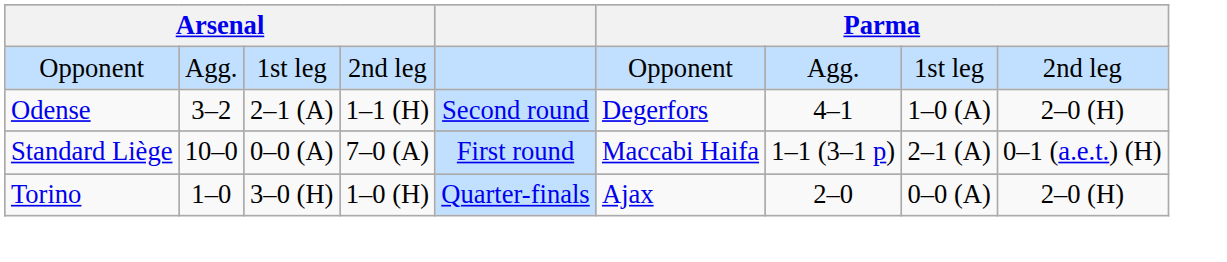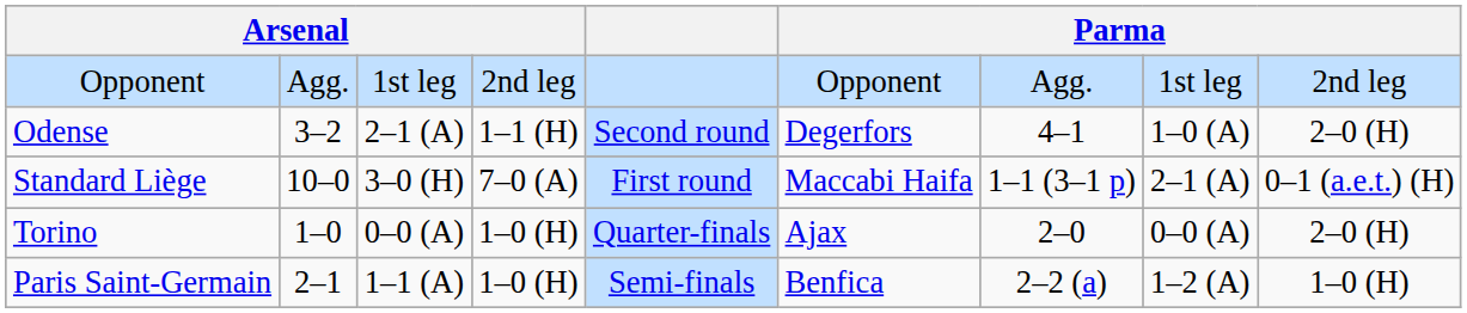 <table class="wikitable" style="text-align:center">
 <tr>
 <th colspan=4> <a href='#'>Arsenal</a></th>
 <th></th>
 <th colspan=4> <a href='#'>Parma</a></th>
 </tr>
 <tr style="background:#c1e0ff">
 <td>Opponent</td>
 <td>Agg.</td>
 <td>1st leg</td>
 <td>2nd leg</td>
 <td></td>
 <td>Opponent</td>
 <td>Agg.</td>
 <td>1st leg</td>
 <td>2nd leg</td>
 </tr>
 <tr>
 <td align=left> <a href='#'>Odense</a></td>
 <td>3–2</td>
 <td>2–1 (A)</td>
 <td>1–1 (H)</td>
 <td style="background:#c1e0ff;"><a href='#'>Second round</a></td>
 <td align=left> <a href='#'>Degerfors</a></td>
 <td>4–1</td>
 <td>1–0 (A)</td>
 <td>2–0 (H)</td>
 </tr>
 <tr>
 <td align=left> <a href='#'>Standard Liège</a></td>
 <td>10–0</td>
-<td>0–0 (A)</td>
+<td>3–0 (H)</td>
 <td>7–0 (A)</td>
 <td style="background:#c1e0ff;"><a href='#'>First round</a></td>
 <td align=left> <a href='#'>Maccabi Haifa</a></td>
 <td>1–1 (3–1 <a href='#'>p</a>)</td>
 <td>2–1 (A)</td>
 <td>0–1 (<a href='#'>a.e.t.</a>) (H)</td>
 </tr>
 <tr>
 <td align=left> <a href='#'>Torino</a></td>
 <td>1–0</td>
-<td>3–0 (H)</td>
+<td>0–0 (A)</td>
 <td>1–0 (H)</td>
 <td style="background:#c1e0ff;"><a href='#'>Quarter-finals</a></td>
 <td align=left> <a href='#'>Ajax</a></td>
 <td>2–0</td>
 <td>0–0 (A)</td>
 <td>2–0 (H)</td>
 </tr>
+<tr>
+<td align=left> <a href='#'>Paris Saint-Germain</a></td>
+<td>2–1</td>
+<td>1–1 (A)</td>
+<td>1–0 (H)</td>
+<td style="background:#c1e0ff;"><a href='#'>Semi-finals</a></td>
+<td align=left> <a href='#'>Benfica</a></td>
+<td>2–2 (<a href='#'>a</a>)</td>
+<td>1–2 (A)</td>
+<td>1–0 (H)</td>
+</tr>
 </table>
